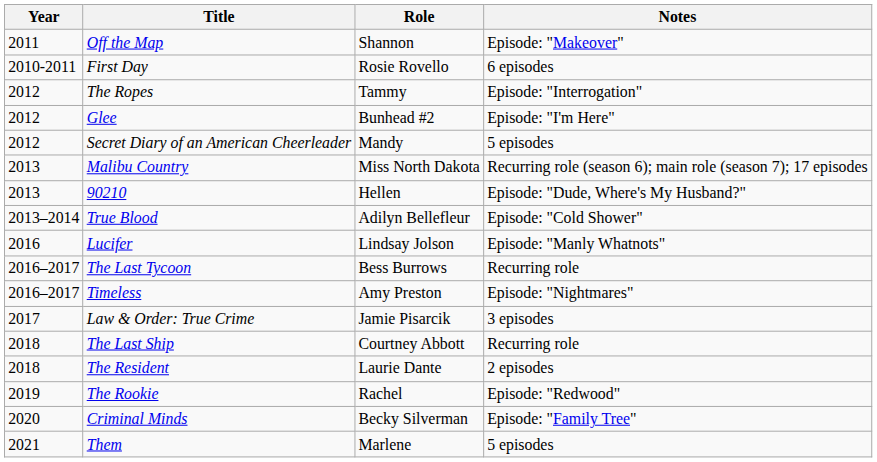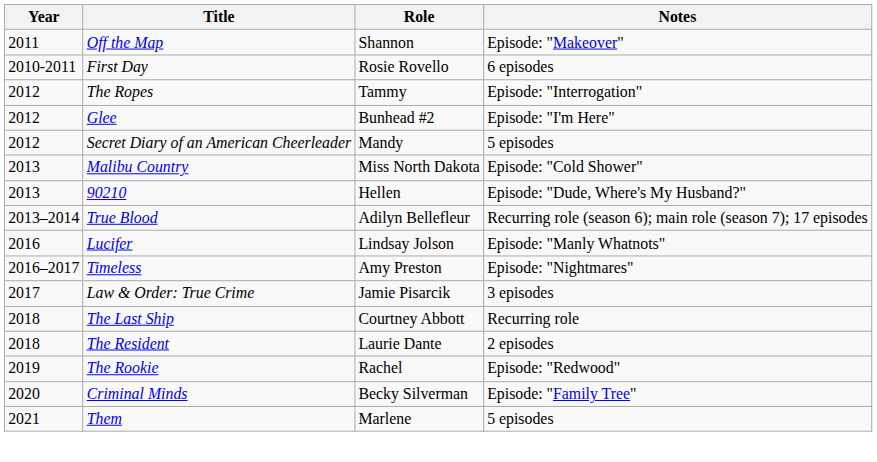 <table class="wikitable sortable">
 <tr>
 <th>Year</th>
 <th>Title</th>
 <th>Role</th>
 <th class="unsortable">Notes</th>
 </tr>
 <tr>
 <td>2011</td>
 <td><em><a href='#'>Off the Map</a></em></td>
 <td>Shannon</td>
 <td>Episode: "<a href='#'>Makeover</a>"</td>
 </tr>
 <tr>
 <td>2010-2011</td>
 <td><em>First Day</em></td>
 <td>Rosie Rovello</td>
 <td>6 episodes</td>
 </tr>
 <tr>
 <td>2012</td>
 <td><em>The Ropes</em></td>
 <td>Tammy</td>
 <td>Episode: "Interrogation"</td>
 </tr>
 <tr>
 <td>2012</td>
 <td><em><a href='#'>Glee</a></em></td>
 <td>Bunhead #2</td>
 <td>Episode: "I'm Here"</td>
 </tr>
 <tr>
 <td>2012</td>
 <td><em>Secret Diary of an American Cheerleader</em></td>
 <td>Mandy</td>
 <td>5 episodes</td>
 </tr>
 <tr>
 <td>2013</td>
 <td><em><a href='#'>Malibu Country</a></em></td>
 <td>Miss North Dakota</td>
-<td>Recurring role (season 6); main role (season 7); 17 episodes</td>
+<td>Episode: "Cold Shower"</td>
 </tr>
 <tr>
 <td>2013</td>
 <td><em><a href='#'>90210</a></em></td>
 <td>Hellen</td>
 <td>Episode: "Dude, Where's My Husband?"</td>
 </tr>
 <tr>
 <td>2013–2014</td>
 <td><em><a href='#'>True Blood</a></em></td>
 <td>Adilyn Bellefleur</td>
-<td>Episode: "Cold Shower"</td>
+<td>Recurring role (season 6); main role (season 7); 17 episodes</td>
 </tr>
 <tr>
 <td>2016</td>
 <td><em><a href='#'>Lucifer</a></em></td>
 <td>Lindsay Jolson</td>
 <td>Episode: "Manly Whatnots"</td>
-</tr>
-<tr>
-<td>2016–2017</td>
-<td><em><a href='#'>The Last Tycoon</a></em></td>
-<td>Bess Burrows</td>
-<td>Recurring role</td>
 </tr>
 <tr>
 <td>2016–2017</td>
 <td><em><a href='#'>Timeless</a></em></td>
 <td>Amy Preston</td>
 <td>Episode: "Nightmares"</td>
 </tr>
 <tr>
 <td>2017</td>
 <td><em>Law & Order: True Crime</em></td>
 <td>Jamie Pisarcik</td>
 <td>3 episodes</td>
 </tr>
 <tr>
 <td>2018</td>
 <td><em><a href='#'>The Last Ship</a></em></td>
 <td>Courtney Abbott</td>
 <td>Recurring role</td>
 </tr>
 <tr>
 <td>2018</td>
 <td><em><a href='#'>The Resident</a></em></td>
 <td>Laurie Dante</td>
 <td>2 episodes</td>
 </tr>
 <tr>
 <td>2019</td>
 <td><em><a href='#'>The Rookie</a></em></td>
 <td>Rachel</td>
 <td>Episode: "Redwood"</td>
 </tr>
 <tr>
 <td>2020</td>
 <td><em><a href='#'>Criminal Minds</a></em></td>
 <td>Becky Silverman</td>
 <td>Episode: "<a href='#'>Family Tree</a>"</td>
 </tr>
 <tr>
 <td>2021</td>
 <td><em><a href='#'>Them</a></em></td>
 <td>Marlene</td>
 <td>5 episodes</td>
 </tr>
 </table>
